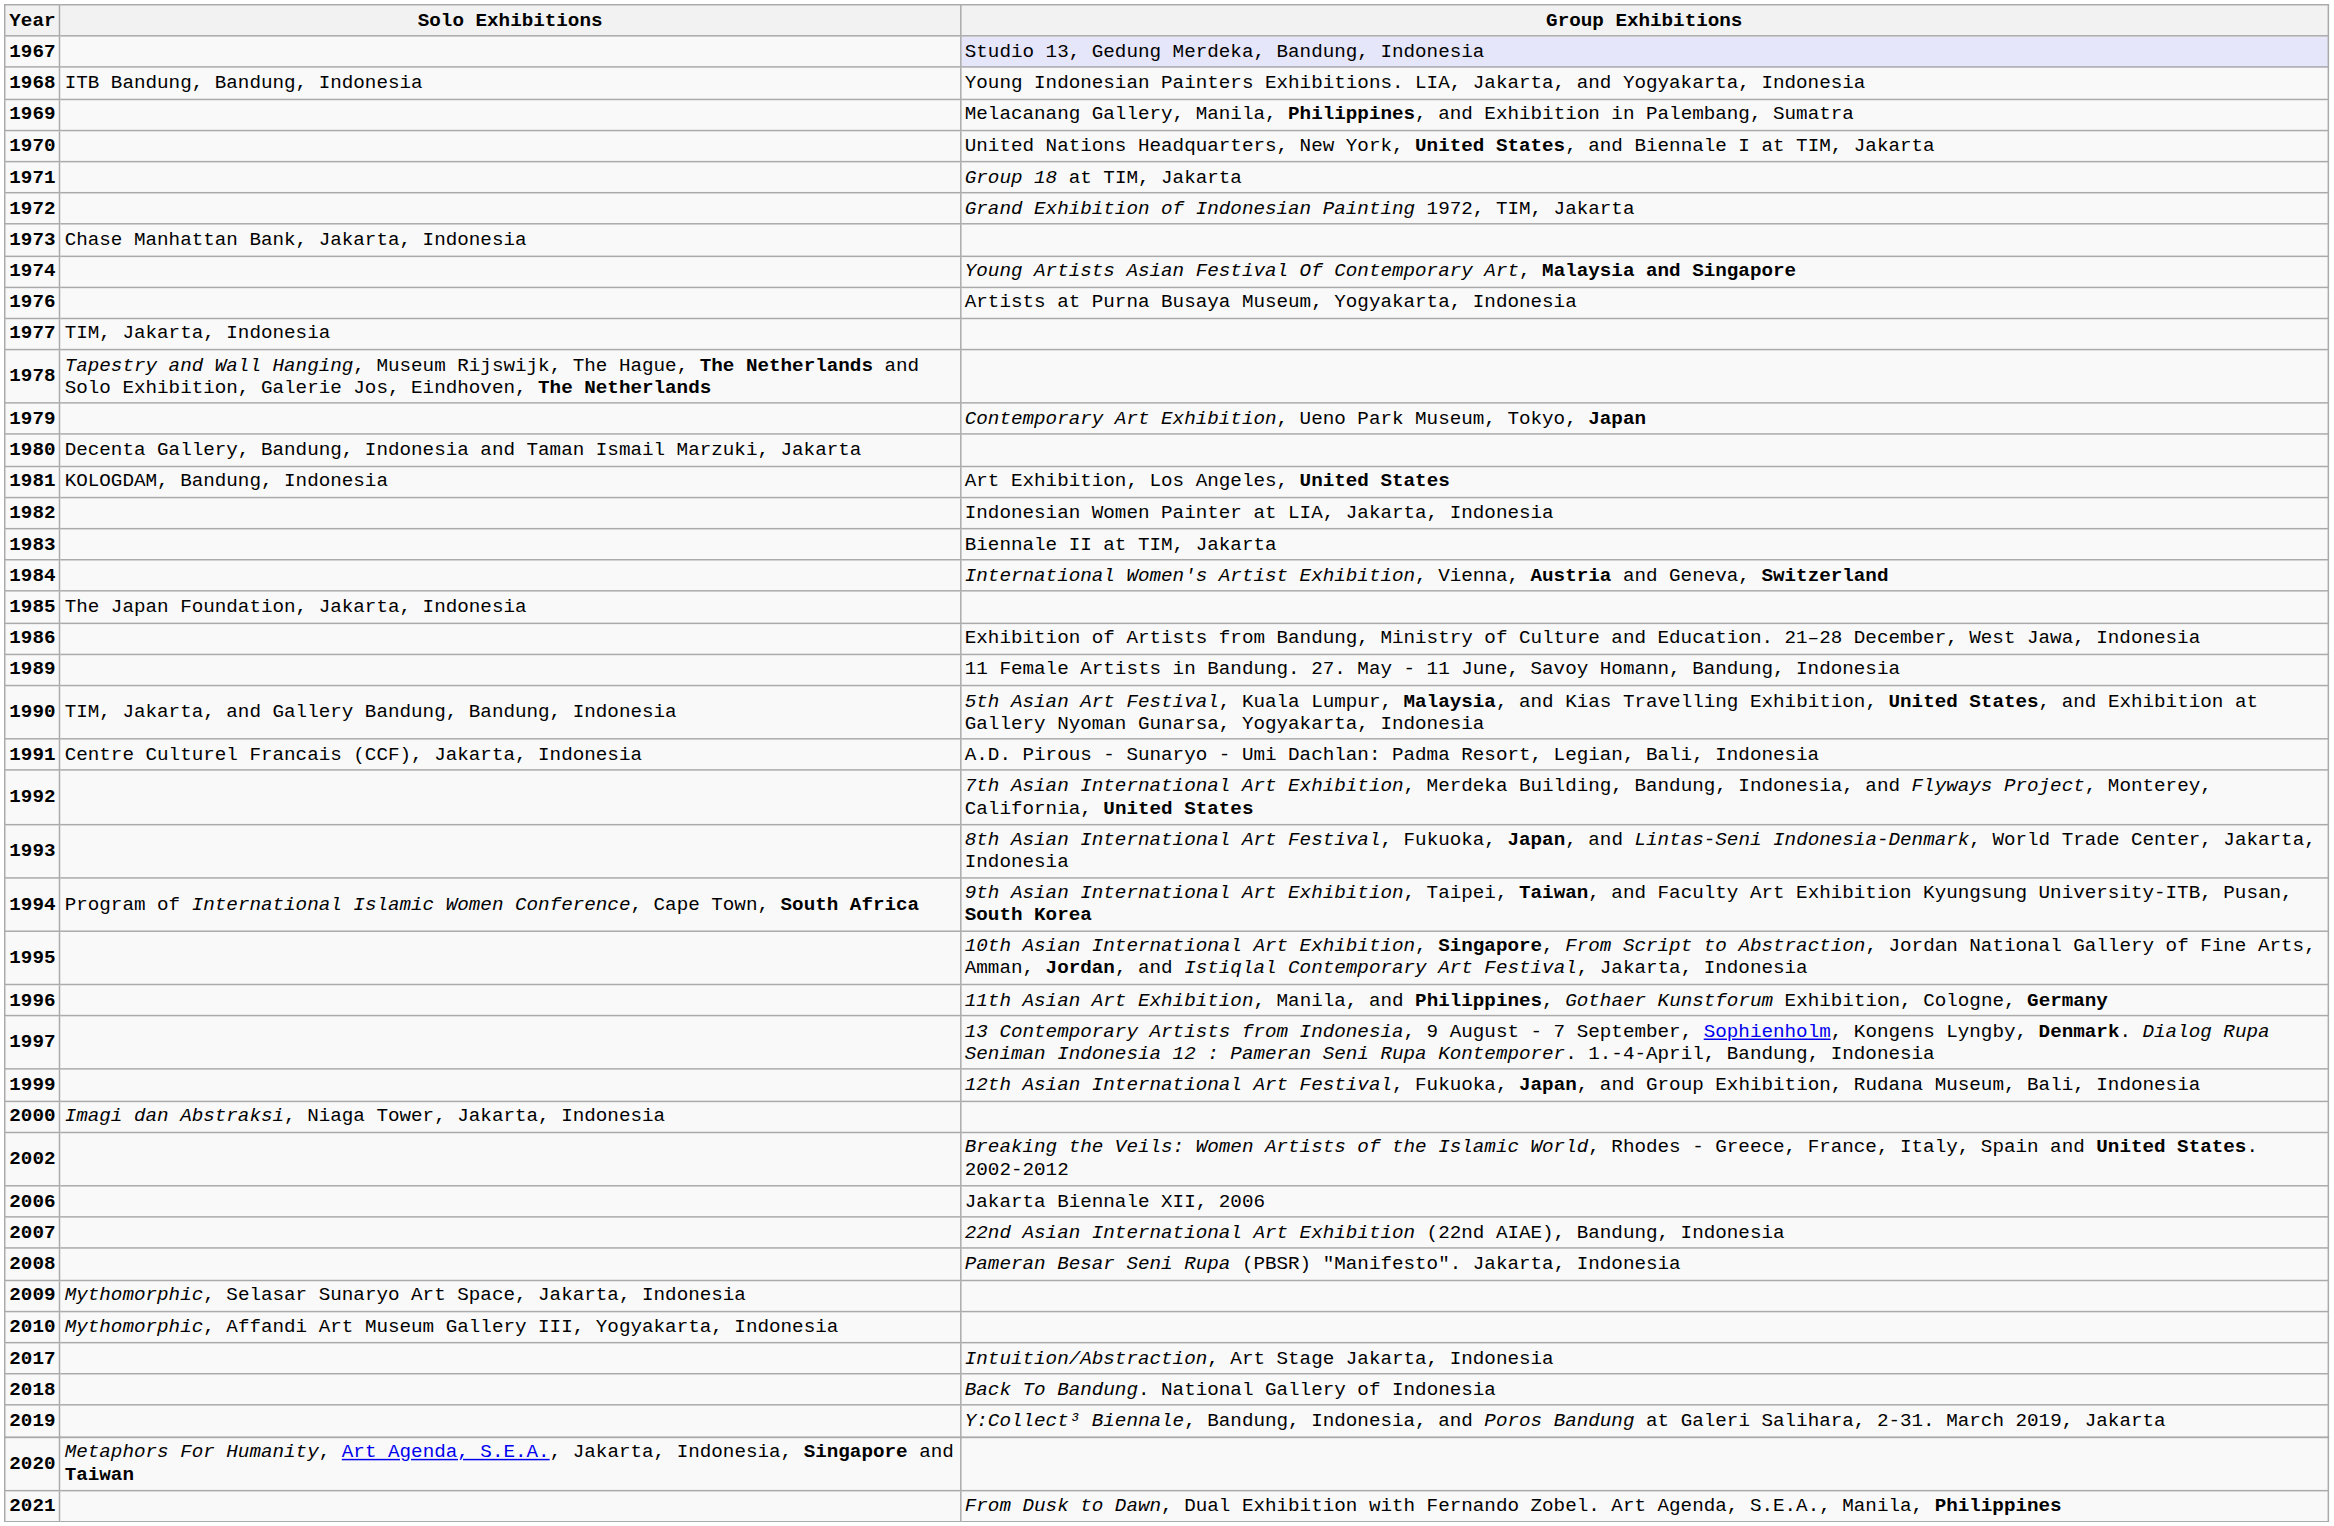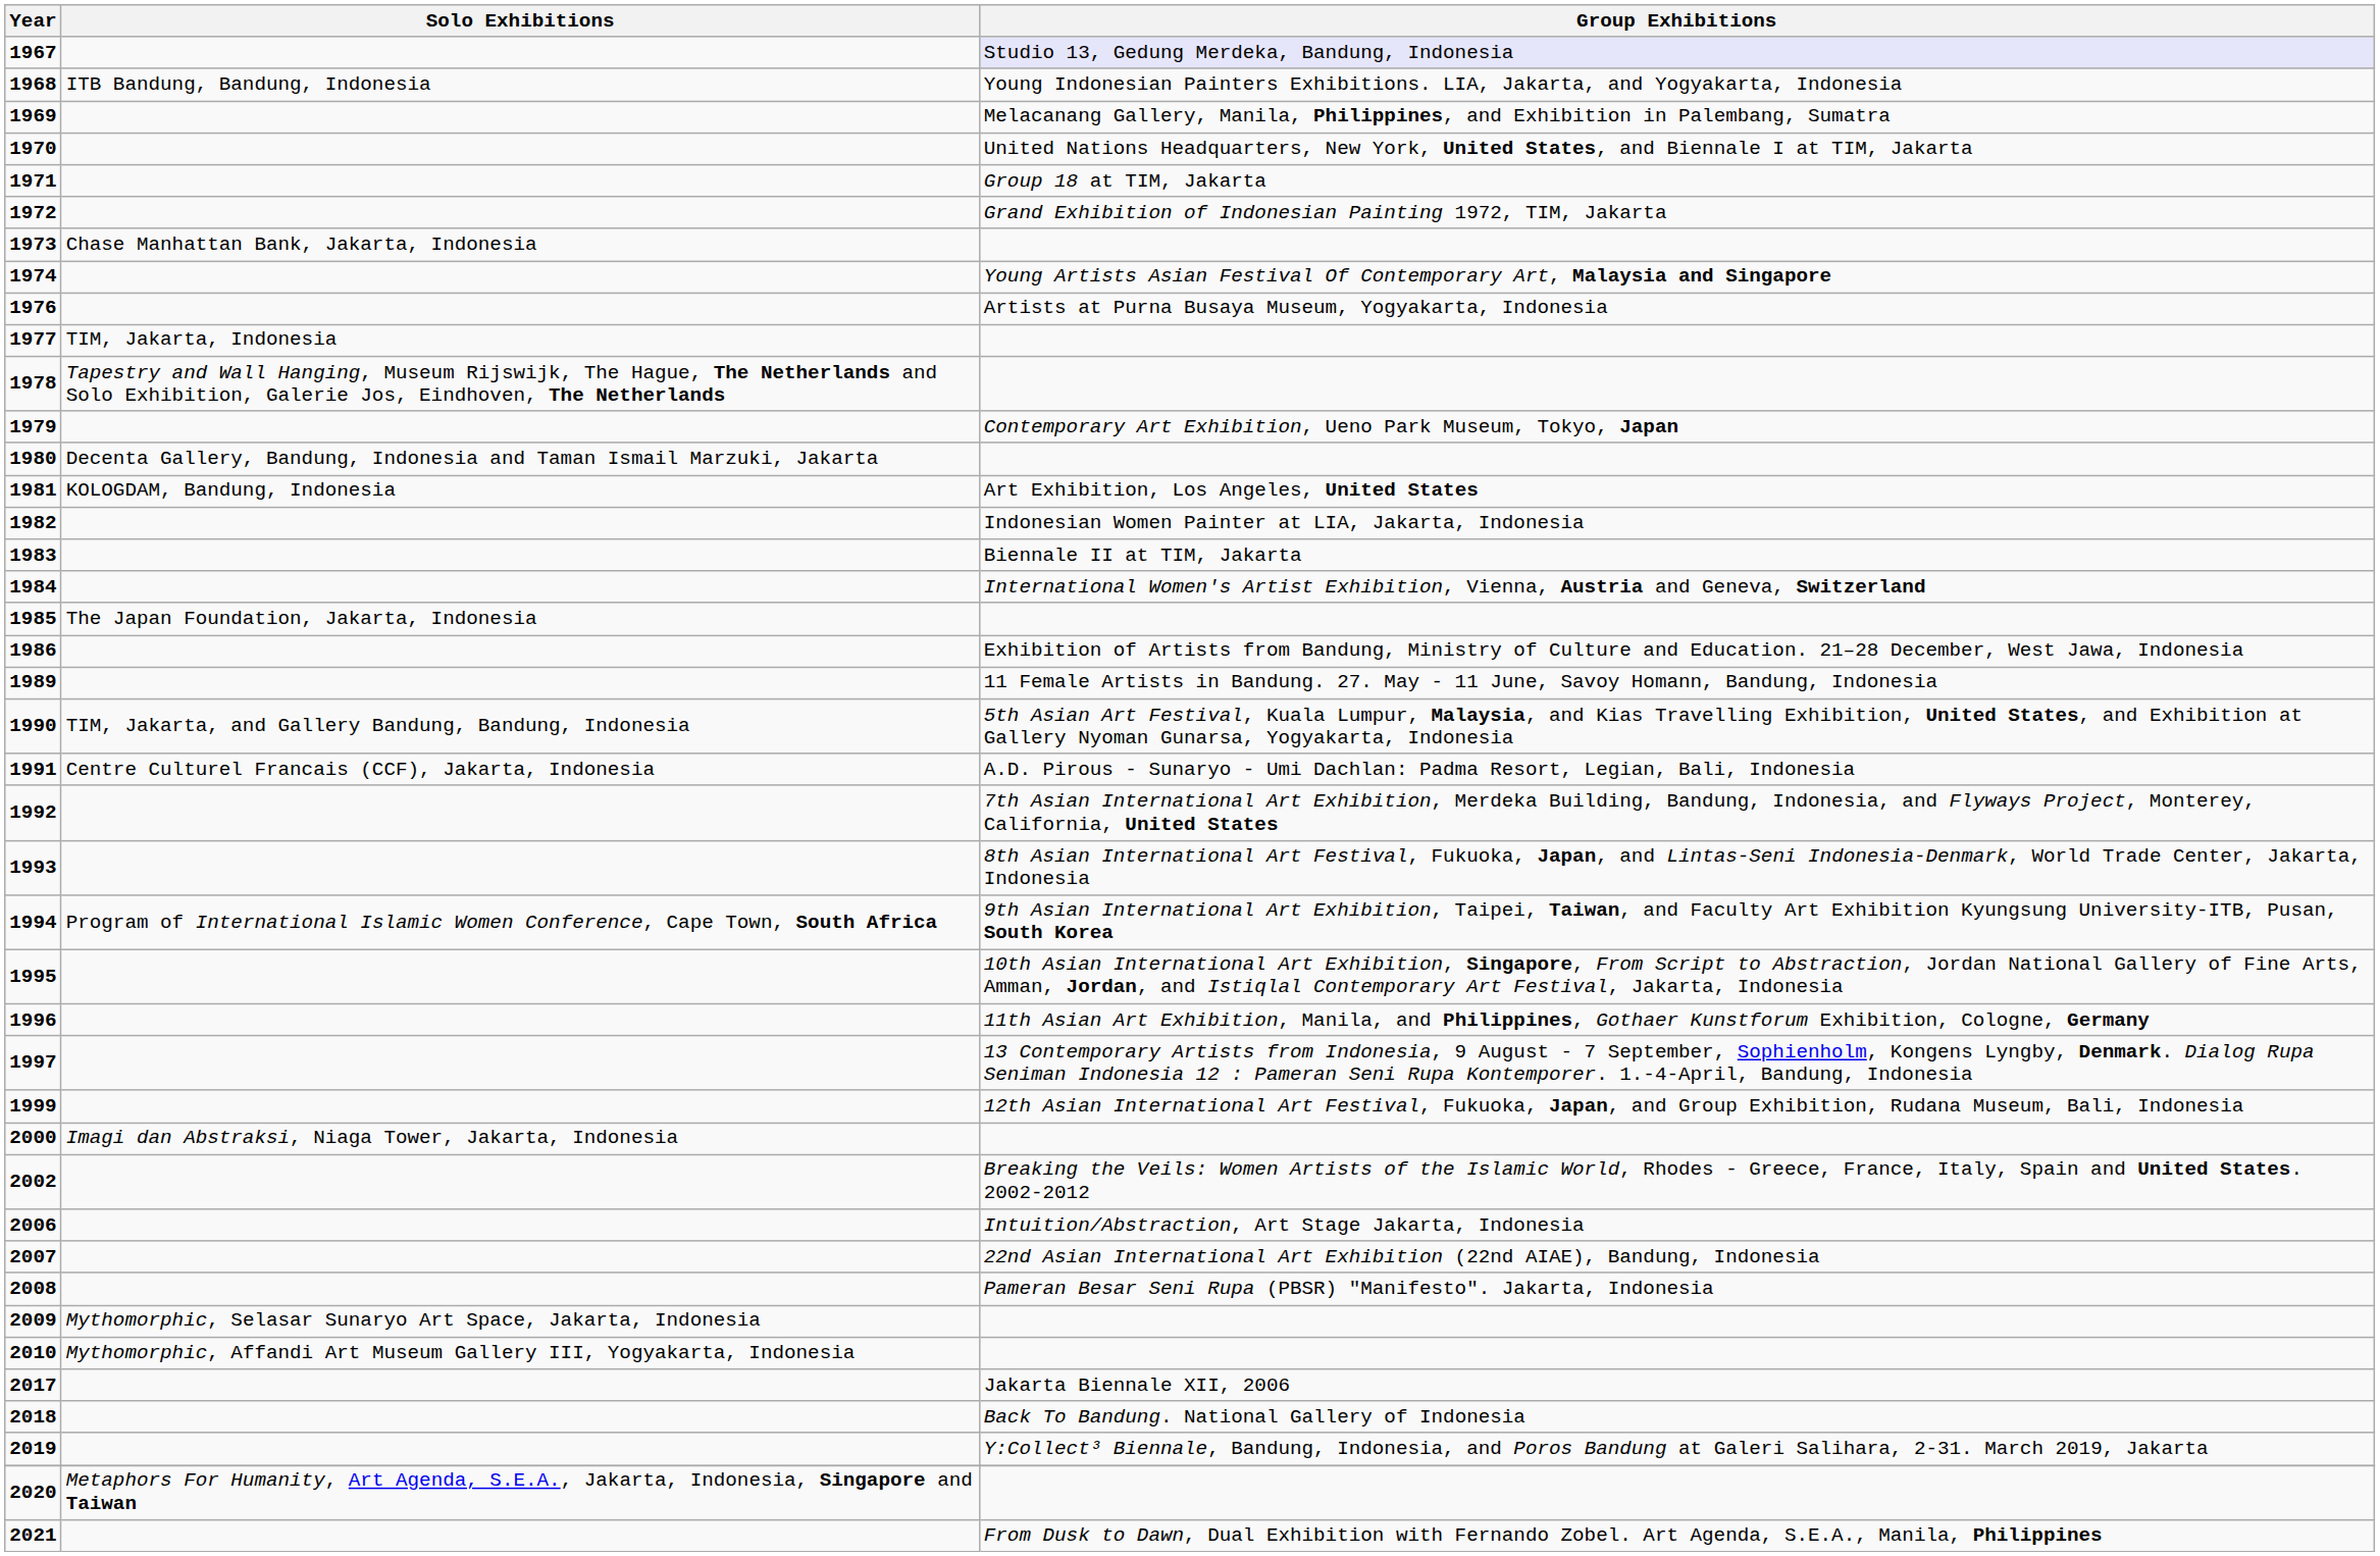 <table class="wikitable">
 <tr>
 <th>Year</th>
 <th>Solo Exhibitions</th>
 <th>Group Exhibitions</th>
 </tr>
 <tr>
 <td><strong>1967</strong></td>
 <td></td>
 <td style="background: lavender;">Studio 13, Gedung Merdeka, Bandung, Indonesia</td>
 </tr>
 <tr>
 <td><strong>1968</strong></td>
 <td>ITB Bandung, Bandung, Indonesia</td>
 <td>Young Indonesian Painters Exhibitions. LIA, Jakarta, and Yogyakarta, Indonesia</td>
 </tr>
 <tr>
 <td><strong>1969</strong></td>
 <td></td>
 <td>Melacanang Gallery, Manila, <strong>Philippines</strong>, and Exhibition in Palembang, Sumatra</td>
 </tr>
 <tr>
 <td><strong>1970</strong></td>
 <td></td>
 <td>United Nations Headquarters, New York, <strong>United States</strong>, and Biennale I at TIM, Jakarta</td>
 </tr>
 <tr>
 <td><strong>1971</strong></td>
 <td></td>
 <td><em>Group 18</em> at TIM, Jakarta</td>
 </tr>
 <tr>
 <td><strong>1972</strong></td>
 <td></td>
 <td><em>Grand Exhibition of Indonesian Painting</em> 1972, TIM, Jakarta</td>
 </tr>
 <tr>
 <td><strong>1973</strong></td>
 <td>Chase Manhattan Bank, Jakarta, Indonesia</td>
 <td></td>
 </tr>
 <tr>
 <td><strong>1974</strong></td>
 <td></td>
 <td><em>Young Artists Asian Festival Of Contemporary Art</em>, <strong>Malaysia and Singapore</strong></td>
 </tr>
 <tr>
 <td><strong>1976</strong></td>
 <td></td>
 <td>Artists at Purna Busaya Museum, Yogyakarta, Indonesia</td>
 </tr>
 <tr>
 <td><strong>1977</strong></td>
 <td>TIM, Jakarta, Indonesia</td>
 <td></td>
 </tr>
 <tr>
 <td><strong>1978</strong></td>
 <td><em>Tapestry and Wall Hanging</em>, Museum Rijswijk, The Hague, <strong>The Netherlands</strong> and Solo Exhibition, Galerie Jos, Eindhoven, <strong>The Netherlands</strong></td>
 <td></td>
 </tr>
 <tr>
 <td><strong>1979</strong></td>
 <td></td>
 <td><em>Contemporary Art Exhibition</em>, Ueno Park Museum, Tokyo, <strong>Japan</strong></td>
 </tr>
 <tr>
 <td><strong>1980</strong></td>
 <td>Decenta Gallery, Bandung, Indonesia and Taman Ismail Marzuki, Jakarta</td>
 <td></td>
 </tr>
 <tr>
 <td><strong>1981</strong></td>
 <td>KOLOGDAM, Bandung, Indonesia</td>
 <td>Art Exhibition, Los Angeles, <strong>United States</strong></td>
 </tr>
 <tr>
 <td><strong>1982</strong></td>
 <td></td>
 <td>Indonesian Women Painter at LIA, Jakarta, Indonesia</td>
 </tr>
 <tr>
 <td><strong>1983</strong></td>
 <td></td>
 <td>Biennale II at TIM, Jakarta</td>
 </tr>
 <tr>
 <td><strong>1984</strong></td>
 <td></td>
 <td><em>International Women's Artist Exhibition</em>, Vienna, <strong>Austria</strong> and Geneva, <strong>Switzerland</strong></td>
 </tr>
 <tr>
 <td><strong>1985</strong></td>
 <td>The Japan Foundation, Jakarta, Indonesia</td>
 <td></td>
 </tr>
 <tr>
 <td><strong>1986</strong></td>
 <td></td>
 <td>Exhibition of Artists from Bandung, Ministry of Culture and Education. 21–28 December, West Jawa, Indonesia</td>
 </tr>
 <tr>
 <td><strong>1989</strong></td>
 <td></td>
 <td>11 Female Artists in Bandung. 27. May - 11 June, Savoy Homann, Bandung, Indonesia </td>
 </tr>
 <tr>
 <td><strong>1990</strong></td>
 <td>TIM, Jakarta, and Gallery Bandung, Bandung, Indonesia</td>
 <td><em>5th Asian Art Festival</em>, Kuala Lumpur, <strong>Malaysia</strong>, and Kias Travelling Exhibition, <strong>United States</strong>, and Exhibition at Gallery Nyoman Gunarsa, Yogyakarta, Indonesia</td>
 </tr>
 <tr>
 <td><strong>1991</strong></td>
 <td>Centre Culturel Francais (CCF), Jakarta, Indonesia</td>
 <td>A.D. Pirous - Sunaryo - Umi Dachlan: Padma Resort, Legian, Bali, Indonesia</td>
 </tr>
 <tr>
 <td><strong>1992</strong></td>
 <td></td>
 <td><em>7th Asian International Art Exhibition</em>, Merdeka Building, Bandung, Indonesia, and <em>Flyways Project</em>, Monterey, California, <strong>United States</strong></td>
 </tr>
 <tr>
 <td><strong>1993</strong></td>
 <td></td>
 <td><em>8th Asian International Art Festival</em>, Fukuoka, <strong>Japan</strong>, and <em>Lintas-Seni Indonesia-Denmark</em>, World Trade Center, Jakarta, Indonesia</td>
 </tr>
 <tr>
 <td><strong>1994</strong></td>
 <td>Program of <em>International Islamic Women Conference</em>, Cape Town, <strong>South Africa</strong></td>
 <td><em>9th Asian International Art Exhibition</em>, Taipei, <strong>Taiwan</strong>, and Faculty Art Exhibition Kyungsung University-ITB, Pusan, <strong>South Korea</strong></td>
 </tr>
 <tr>
 <td><strong>1995</strong></td>
 <td></td>
 <td><em>10th Asian International Art Exhibition</em>, <strong>Singapore</strong>, <em>From Script to Abstraction</em>, Jordan National Gallery of Fine Arts, Amman, <strong>Jordan</strong>, and <em>Istiqlal Contemporary Art Festival</em>, Jakarta, Indonesia</td>
 </tr>
 <tr>
 <td><strong>1996</strong></td>
 <td></td>
 <td><em>11th Asian Art Exhibition</em>, Manila, and <strong>Philippines</strong>, <em>Gothaer Kunstforum</em> Exhibition, Cologne, <strong>Germany</strong></td>
 </tr>
 <tr>
 <td><strong>1997</strong></td>
 <td></td>
 <td><em>13 Contemporary Artists from Indonesia</em>, 9 August - 7 September, <a href='#'>Sophienholm</a>, Kongens Lyngby, <strong>Denmark</strong>. <em>Dialog Rupa Seniman Indonesia 12 : Pameran Seni Rupa Kontemporer</em>. 1.-4-April, Bandung, Indonesia</td>
 </tr>
 <tr>
 <td><strong>1999</strong></td>
 <td></td>
 <td><em>12th Asian International Art Festival</em>, Fukuoka, <strong>Japan</strong>, and Group Exhibition, Rudana Museum, Bali, Indonesia</td>
 </tr>
 <tr>
 <td><strong>2000</strong></td>
 <td><em>Imagi dan Abstraksi</em>, Niaga Tower, Jakarta, Indonesia</td>
 <td></td>
 </tr>
 <tr>
 <td><strong>2002</strong></td>
 <td></td>
 <td><em>Breaking the Veils: Women Artists of the Islamic World</em>, Rhodes - Greece, France, Italy, Spain and <strong>United States</strong>. 2002-2012</td>
 </tr>
 <tr>
 <td><strong>2006</strong></td>
 <td></td>
-<td>Jakarta Biennale XII, 2006</td>
+<td><em>Intuition/Abstraction</em>, Art Stage Jakarta, Indonesia</td>
 </tr>
 <tr>
 <td><strong>2007</strong></td>
 <td></td>
 <td><em>22nd Asian International Art Exhibition</em> (22nd AIAE), Bandung, Indonesia</td>
 </tr>
 <tr>
 <td><strong>2008</strong></td>
 <td></td>
 <td><em>Pameran Besar Seni Rupa</em> (PBSR) "Manifesto". Jakarta, Indonesia</td>
 </tr>
 <tr>
 <td><strong>2009</strong></td>
 <td><em>Mythomorphic</em>, Selasar Sunaryo Art Space, Jakarta, Indonesia</td>
 <td></td>
 </tr>
 <tr>
 <td><strong>2010</strong></td>
 <td><em>Mythomorphic</em>, Affandi Art Museum Gallery III, Yogyakarta, Indonesia</td>
 <td></td>
 </tr>
 <tr>
 <td><strong>2017</strong></td>
 <td></td>
-<td><em>Intuition/Abstraction</em>, Art Stage Jakarta, Indonesia</td>
+<td>Jakarta Biennale XII, 2006</td>
 </tr>
 <tr>
 <td><strong>2018</strong></td>
 <td></td>
 <td><em>Back To Bandung</em>. National Gallery of Indonesia </td>
 </tr>
 <tr>
 <td><strong>2019</strong></td>
 <td></td>
 <td><em>Y:Collect³ Biennale</em>, Bandung, Indonesia, and <em>Poros Bandung</em> at Galeri Salihara, 2-31. March 2019, Jakarta </td>
 </tr>
 <tr>
 </tr>
 <tr>
 <td><strong>2020</strong></td>
 <td><em>Metaphors For Humanity</em>, <a href='#'>Art Agenda, S.E.A.</a>, Jakarta, Indonesia, <strong>Singapore</strong> and <strong>Taiwan</strong></td>
 <td></td>
 </tr>
 <tr>
 <td><strong>2021</strong></td>
 <td></td>
 <td><em>From Dusk to Dawn</em>, Dual Exhibition with Fernando Zobel. Art Agenda, S.E.A., Manila, <strong>Philippines</strong></td>
 </tr>
 </table>
